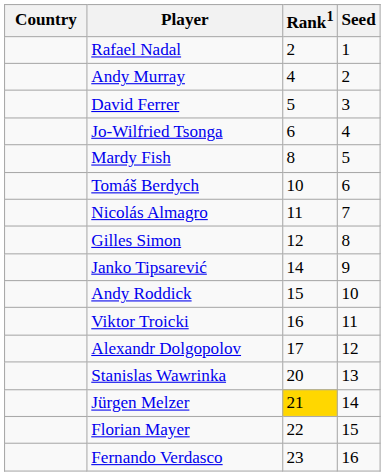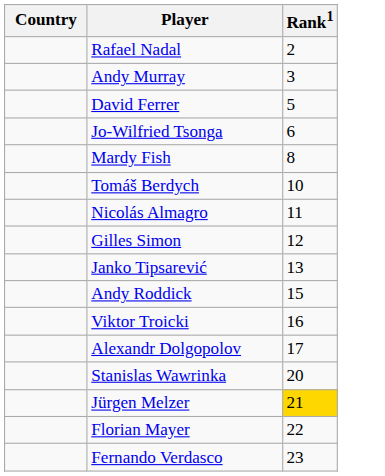 <table class="sortable wikitable">
 <tr>
 <th width="70">Country</th>
 <th width="175">Player</th>
 <th>Rank<sup>1</sup></th>
-<th>Seed</th>
 </tr>
 <tr>
 <td></td>
 <td><a href='#'>Rafael Nadal</a></td>
 <td>2</td>
-<td>1</td>
 </tr>
 <tr>
 <td></td>
 <td><a href='#'>Andy Murray</a></td>
-<td>4</td>
-<td>2</td>
+<td>3</td>
 </tr>
 <tr>
 <td></td>
 <td><a href='#'>David Ferrer</a></td>
 <td>5</td>
-<td>3</td>
 </tr>
 <tr>
 <td></td>
 <td><a href='#'>Jo-Wilfried Tsonga</a></td>
 <td>6</td>
-<td>4</td>
 </tr>
 <tr>
 <td></td>
 <td><a href='#'>Mardy Fish</a></td>
 <td>8</td>
-<td>5</td>
 </tr>
 <tr>
 <td></td>
 <td><a href='#'>Tomáš Berdych</a></td>
 <td>10</td>
-<td>6</td>
 </tr>
 <tr>
 <td></td>
 <td><a href='#'>Nicolás Almagro</a></td>
 <td>11</td>
-<td>7</td>
 </tr>
 <tr>
 <td></td>
 <td><a href='#'>Gilles Simon</a></td>
 <td>12</td>
-<td>8</td>
 </tr>
 <tr>
 <td></td>
 <td><a href='#'>Janko Tipsarević</a></td>
-<td>14</td>
-<td>9</td>
+<td>13</td>
 </tr>
 <tr>
 <td></td>
 <td><a href='#'>Andy Roddick</a></td>
 <td>15</td>
-<td>10</td>
 </tr>
 <tr>
 <td></td>
 <td><a href='#'>Viktor Troicki</a></td>
 <td>16</td>
-<td>11</td>
 </tr>
 <tr>
 <td></td>
 <td><a href='#'>Alexandr Dolgopolov</a></td>
 <td>17</td>
-<td>12</td>
 </tr>
 <tr>
 <td></td>
 <td><a href='#'>Stanislas Wawrinka</a></td>
 <td>20</td>
-<td>13</td>
 </tr>
 <tr>
 <td></td>
 <td><a href='#'>Jürgen Melzer</a></td>
 <td style="background: gold;">21</td>
-<td>14</td>
 </tr>
 <tr>
 <td></td>
 <td><a href='#'>Florian Mayer</a></td>
 <td>22</td>
-<td>15</td>
 </tr>
 <tr>
 <td></td>
 <td><a href='#'>Fernando Verdasco</a></td>
 <td>23</td>
-<td>16</td>
 </tr>
 </table>
